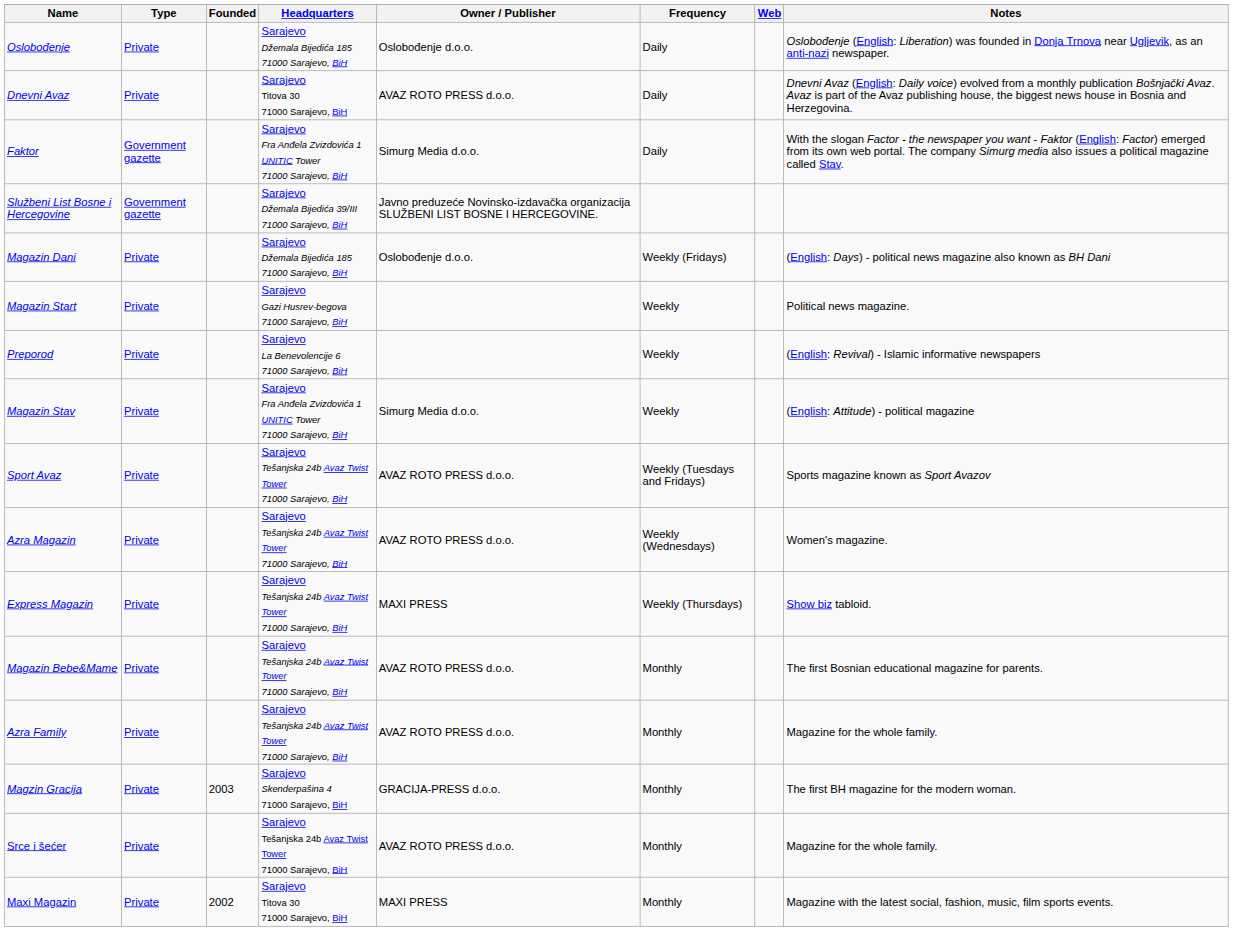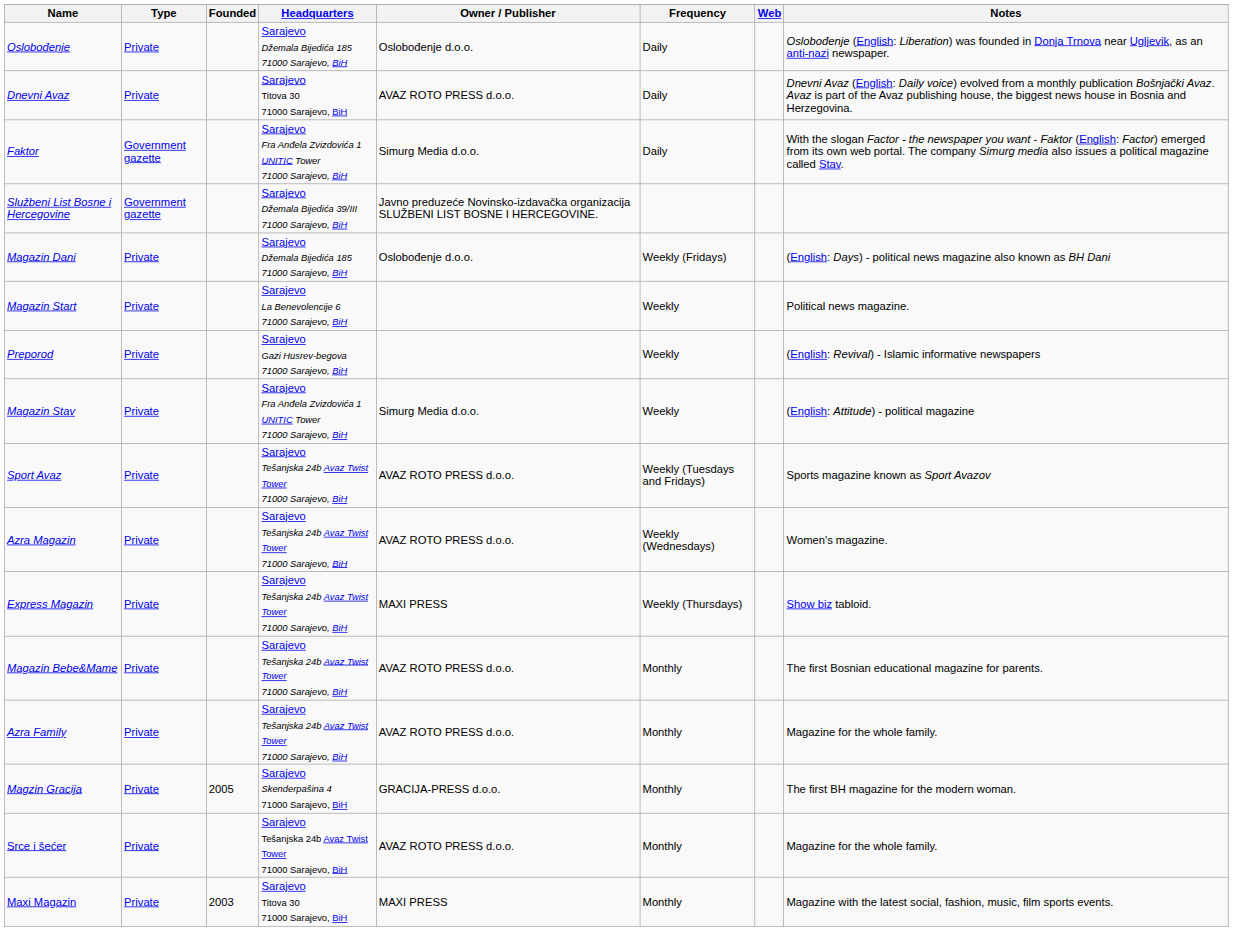 <table class="wikitable" border="1" class="wikitable sortable" style="font-size: 90%">
 <tr>
 </tr>
 <tr>
 <th>Name</th>
 <th>Type</th>
 <th>Founded</th>
 <th><a href='#'>Headquarters</a></th>
 <th>Owner / Publisher</th>
 <th>Frequency</th>
 <th><a href='#'>Web</a></th>
 <th>Notes</th>
 </tr>
 <tr>
 <td><em><a href='#'>Oslobođenje</a></em></td>
 <td><a href='#'>Private</a></td>
 <td></td>
 <td><a href='#'>Sarajevo</a> <br> <sub><em>Džemala Bijedića 185 <br>71000 Sarajevo, <a href='#'>BiH</a></em></sub></td>
 <td>Oslobođenje d.o.o.</td>
 <td>Daily</td>
 <td></td>
 <td><em>Oslobođenje</em> (<a href='#'>English</a>: <em>Liberation</em>) was founded in <a href='#'>Donja Trnova</a> near <a href='#'>Ugljevik</a>, as an <a href='#'>anti-nazi</a> newspaper.</td>
 </tr>
 <tr>
 <td><em><a href='#'>Dnevni Avaz</a></em></td>
 <td><a href='#'>Private</a></td>
 <td></td>
 <td><a href='#'>Sarajevo</a> <br> <sub></em>Titova 30<br>71000 Sarajevo, <a href='#'>BiH</a><em></sub></td>
 <td>AVAZ ROTO PRESS d.o.o.</td>
 <td>Daily</td>
 <td></td>
 <td><em>Dnevni Avaz</em> (<a href='#'>English</a>: <em>Daily voice</em>) evolved from a monthly publication <em>Bošnjački Avaz</em>. <em>Avaz</em> is part of the Avaz publishing house, the biggest news house in Bosnia and Herzegovina.</td>
 </tr>
 <tr>
 <td><em><a href='#'>Faktor</a></em></td>
 <td><a href='#'>Government gazette</a></td>
 <td></td>
 <td><a href='#'>Sarajevo</a> <br> <sub><em>Fra Anđela Zvizdovića 1 <a href='#'>UNITIC</a> Tower<br>71000 Sarajevo, <a href='#'>BiH</a></em></sub></td>
 <td>Simurg Media d.o.o.</td>
 <td>Daily</td>
 <td></td>
 <td>With the slogan <em> Factor - the newspaper you want</em> - <em>Faktor</em> (<a href='#'>English</a>: <em>Factor</em>) emerged from its own web portal. The company <em> Simurg media</em> also issues a political magazine called <a href='#'>Stav</a>.</td>
 </tr>
 <tr>
 <td><em><a href='#'>Službeni List Bosne i Hercegovine</a></em></td>
 <td><a href='#'>Government gazette</a></td>
 <td></td>
 <td><a href='#'>Sarajevo</a> <br> <sub><em>Džemala Bijedića 39/III<br>71000 Sarajevo, <a href='#'>BiH</a></em></sub></td>
 <td>Javno preduzeće Novinsko-izdavačka organizacija SLUŽBENI LIST BOSNE I HERCEGOVINE.</td>
 <td></td>
 <td></td>
 <td></td>
 </tr>
 <tr>
 <td><em><a href='#'>Magazin Dani</a></em></td>
 <td><a href='#'>Private</a></td>
 <td></td>
 <td><a href='#'>Sarajevo</a> <br> <sub><em>Džemala Bijedića 185 <br>71000 Sarajevo, <a href='#'>BiH</a></em></sub></td>
 <td>Oslobođenje d.o.o.</td>
 <td>Weekly (Fridays)</td>
 <td></td>
 <td>(<a href='#'>English</a>: <em>Days</em>) - political news magazine also known as <em>BH Dani</em></td>
 </tr>
 <tr>
 <td><em><a href='#'>Magazin Start</a></em></td>
 <td><a href='#'>Private</a></td>
 <td></td>
-<td><a href='#'>Sarajevo</a> <br> <sub><em>Gazi Husrev-begova<br>71000 Sarajevo, <a href='#'>BiH</a></em></sub></td>
+<td><a href='#'>Sarajevo</a> <br> <sub><em>La Benevolencije 6 <br>71000 Sarajevo, <a href='#'>BiH</a></em></sub></td>
 <td></td>
 <td>Weekly</td>
 <td></td>
 <td>Political news magazine.</td>
 </tr>
 <tr>
 <td><em><a href='#'>Preporod</a></em></td>
 <td><a href='#'>Private</a></td>
 <td></td>
-<td><a href='#'>Sarajevo</a> <br> <sub><em>La Benevolencije 6 <br>71000 Sarajevo, <a href='#'>BiH</a></em></sub></td>
+<td><a href='#'>Sarajevo</a> <br> <sub><em>Gazi Husrev-begova<br>71000 Sarajevo, <a href='#'>BiH</a></em></sub></td>
 <td></td>
 <td>Weekly</td>
 <td></td>
 <td>(<a href='#'>English</a>: <em>Revival</em>) - Islamic informative newspapers</td>
 </tr>
 <tr>
 <td><em><a href='#'>Magazin Stav</a></em></td>
 <td><a href='#'>Private</a></td>
 <td></td>
 <td><a href='#'>Sarajevo</a> <br> <sub><em>Fra Anđela Zvizdovića 1 <a href='#'>UNITIC</a> Tower<br>71000 Sarajevo, <a href='#'>BiH</a></em></sub></td>
 <td>Simurg Media d.o.o.</td>
 <td>Weekly</td>
 <td></td>
 <td>(<a href='#'>English</a>: <em>Attitude</em>) - political magazine</td>
 </tr>
 <tr>
 <td><em><a href='#'>Sport Avaz</a></em></td>
 <td><a href='#'>Private</a></td>
 <td></td>
 <td><a href='#'>Sarajevo</a> <br> <sub><em>Tešanjska 24b <a href='#'>Avaz Twist Tower</a><br>71000 Sarajevo, <a href='#'>BiH</a></em></sub></td>
 <td>AVAZ ROTO PRESS d.o.o.</td>
 <td>Weekly (Tuesdays and Fridays)</td>
 <td></td>
 <td>Sports magazine known as <em>Sport Avazov</em></td>
 </tr>
 <tr>
 <td><em><a href='#'>Azra Magazin</a></em></td>
 <td><a href='#'>Private</a></td>
 <td></td>
 <td><a href='#'>Sarajevo</a> <br> <sub><em>Tešanjska 24b <a href='#'>Avaz Twist Tower</a><br>71000 Sarajevo, <a href='#'>BiH</a></em></sub></td>
 <td>AVAZ ROTO PRESS d.o.o.</td>
 <td>Weekly (Wednesdays)</td>
 <td></td>
 <td>Women's magazine.</td>
 </tr>
 <tr>
 <td><em><a href='#'>Express Magazin</a></em></td>
 <td><a href='#'>Private</a></td>
 <td></td>
 <td><a href='#'>Sarajevo</a> <br> <sub><em>Tešanjska 24b <a href='#'>Avaz Twist Tower</a><br>71000 Sarajevo, <a href='#'>BiH</a></em></sub></td>
 <td>MAXI PRESS</td>
 <td>Weekly (Thursdays)</td>
 <td></td>
 <td><a href='#'>Show biz</a> tabloid.</td>
 </tr>
 <tr>
 <td><em><a href='#'>Magazin Bebe&Mame</a></em></td>
 <td><a href='#'>Private</a></td>
 <td></td>
 <td><a href='#'>Sarajevo</a> <br> <sub><em>Tešanjska 24b <a href='#'>Avaz Twist Tower</a><br>71000 Sarajevo, <a href='#'>BiH</a></em></sub></td>
 <td>AVAZ ROTO PRESS d.o.o.</td>
 <td>Monthly</td>
 <td></td>
 <td>The first Bosnian educational magazine for parents.</td>
 </tr>
 <tr>
 <td><em><a href='#'>Azra Family</a></em></td>
 <td><a href='#'>Private</a></td>
 <td></td>
 <td><a href='#'>Sarajevo</a> <br> <sub><em>Tešanjska 24b <a href='#'>Avaz Twist Tower</a><br>71000 Sarajevo, <a href='#'>BiH</a></em></sub></td>
 <td>AVAZ ROTO PRESS d.o.o.</td>
 <td>Monthly</td>
 <td></td>
 <td>Magazine for the whole family.</td>
 </tr>
 <tr>
 <td><em><a href='#'>Magzin Gracija</a></em></td>
 <td><a href='#'>Private</a></td>
-<td>2003</td>
+<td>2005</td>
 <td><a href='#'>Sarajevo</a> <br> <sub><em>Skenderpašina 4</em><br>71000 Sarajevo, <a href='#'>BiH</a><em></sub></td>
 <td>GRACIJA-PRESS d.o.o.</td>
 <td>Monthly</td>
 <td></td>
 <td>The first BH magazine for the modern woman.</td>
 </tr>
 <tr>
 <td></em><a href='#'>Srce i šećer</a><em></td>
 <td><a href='#'>Private</a></td>
 <td></td>
 <td><a href='#'>Sarajevo</a> <br> <sub></em>Tešanjska 24b <a href='#'>Avaz Twist Tower</a><br>71000 Sarajevo, <a href='#'>BiH</a><em></sub></td>
 <td>AVAZ ROTO PRESS d.o.o.</td>
 <td>Monthly</td>
 <td></td>
 <td>Magazine for the whole family.</td>
 </tr>
 <tr>
 <td></em><a href='#'>Maxi Magazin</a><em></td>
 <td><a href='#'>Private</a></td>
-<td>2002</td>
+<td>2003</td>
 <td><a href='#'>Sarajevo</a> <br> <sub></em>Titova 30<br>71000 Sarajevo, <a href='#'>BiH</a><em></sub></td>
 <td>MAXI PRESS</td>
 <td>Monthly</td>
 <td></td>
 <td>Magazine with the latest social, fashion, music, film sports events.</td>
 </tr>
 </table>
